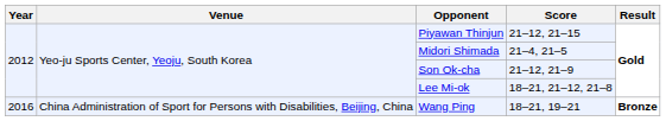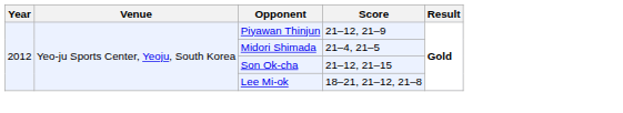 <table class="sortable wikitable" style="font-size: 90%;">
 <tr>
 <th>Year</th>
 <th>Venue</th>
 <th>Opponent</th>
 <th>Score</th>
 <th>Result</th>
 </tr>
 <tr style="background:#ECF2FF">
 <td rowspan="4" align="center">2012</td>
 <td rowspan="4" align="left">Yeo-ju Sports Center, <a href='#'>Yeoju</a>, South Korea</td>
 <td align="left"> <a href='#'>Piyawan Thinjun</a></td>
-<td align="left">21–12, 21–15</td>
+<td align="left">21–12, 21–9</td>
 <td rowspan="4" style="text-align:left; background:white"> <strong>Gold</strong></td>
 </tr>
 <tr style="background:#ECF2FF">
 <td align="left"> <a href='#'>Midori Shimada</a></td>
 <td align="left">21–4, 21–5</td>
 </tr>
 <tr style="background:#ECF2FF">
 <td align="left"> <a href='#'>Son Ok-cha</a></td>
-<td align="left">21–12, 21–9</td>
+<td align="left">21–12, 21–15</td>
 </tr>
 <tr style="background:#ECF2FF">
 <td align="left"> <a href='#'>Lee Mi-ok</a></td>
 <td align="left">18–21, 21–12, 21–8</td>
 </tr>
-<tr style="background:#ECF2FF">
-<td align="center">2016</td>
-<td align="left">China Administration of Sport for Persons with Disabilities, <a href='#'>Beijing</a>, China</td>
-<td align="left"> <a href='#'>Wang Ping</a></td>
-<td align="left">18–21, 19–21</td>
-<td style="text-align:left; background:white"> <strong>Bronze</strong></td>
-</tr>
 </table>
